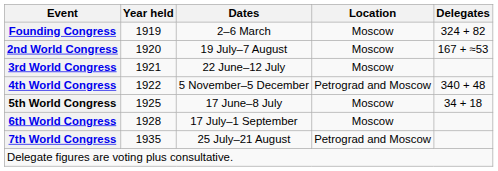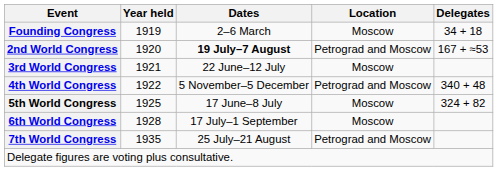 <table class="wikitable" style="text-align:center;">
 <tr>
 <th>Event</th>
 <th>Year held</th>
 <th>Dates</th>
 <th>Location</th>
 <th>Delegates</th>
 </tr>
 <tr>
 <th><a href='#'>Founding Congress</a></th>
 <td>1919</td>
 <td>2–6 March</td>
 <td>Moscow</td>
-<td>324 + 82</td>
+<td>34 + 18</td>
 </tr>
 <tr>
 <th><a href='#'>2nd World Congress</a></th>
 <td>1920</td>
-<td>19 July–7 August</td>
-<td>Moscow</td>
+<td><strong>19 July–7 August</strong></td>
+<td>Petrograd and Moscow</td>
 <td>167 + ≈53</td>
 </tr>
 <tr>
 <th><a href='#'>3rd World Congress</a></th>
 <td>1921</td>
 <td>22 June–12 July</td>
 <td>Moscow</td>
 <td></td>
 </tr>
 <tr>
 <th><a href='#'>4th World Congress</a></th>
 <td>1922</td>
 <td>5 November–5 December</td>
 <td>Petrograd and Moscow</td>
 <td>340 + 48</td>
 </tr>
 <tr>
 <th>5th World Congress</th>
 <td>1925</td>
 <td>17 June–8 July</td>
 <td>Moscow</td>
-<td>34 + 18</td>
+<td>324 + 82</td>
 </tr>
 <tr>
 <th><a href='#'>6th World Congress</a></th>
 <td>1928</td>
 <td>17 July–1 September</td>
 <td>Moscow</td>
 <td></td>
 </tr>
 <tr>
 <th><a href='#'>7th World Congress</a></th>
 <td>1935</td>
 <td>25 July–21 August</td>
 <td>Petrograd and Moscow</td>
 <td></td>
 </tr>
 <tr>
 <td colspan="5" style="text-align:left;">Delegate figures are voting plus consultative.</td>
 </tr>
 </table>
